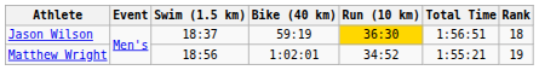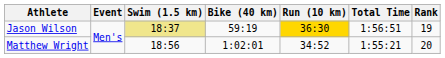 <table class="wikitable" style="font-size:90%">
 <tr>
 <th>Athlete</th>
 <th>Event</th>
 <th>Swim (1.5 km)</th>
 <th>Bike (40 km)</th>
 <th>Run (10 km)</th>
 <th>Total Time</th>
 <th>Rank</th>
 </tr>
 <tr align=center>
 <td align=left><a href='#'>Jason Wilson</a></td>
 <td align=left rowspan=3><a href='#'>Men's</a></td>
-<td>18:37</td>
+<td style="background: khaki;">18:37</td>
 <td>59:19</td>
 <td style="background: gold;">36:30</td>
 <td>1:56:51</td>
-<td>18</td>
+<td>19</td>
 </tr>
 <tr align=center>
 <td align=left><a href='#'>Matthew Wright</a></td>
 <td>18:56</td>
 <td>1:02:01</td>
 <td>34:52</td>
 <td>1:55:21</td>
-<td>19</td>
+<td>20</td>
 </tr>
 </table>
